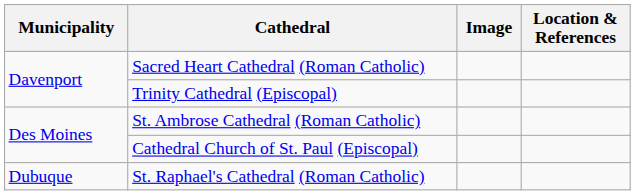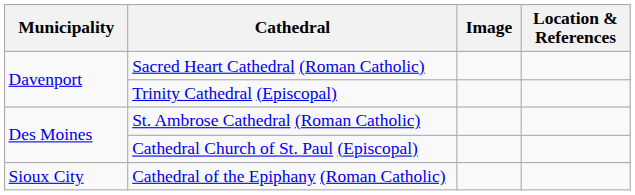 <table width=65% class="wikitable">
 <tr>
 <th width = 10%>Municipality</th>
 <th width = 40%>Cathedral</th>
 <th width = 5%>Image</th>
 <th width = 10%>Location & References</th>
 </tr>
 <tr>
 <td rowspan=2><a href='#'>Davenport</a></td>
 <td><a href='#'>Sacred Heart Cathedral</a> <a href='#'>(Roman Catholic)</a></td>
 <td></td>
 <td><small></small><br></td>
 </tr>
 <tr>
 <td><a href='#'>Trinity Cathedral</a> <a href='#'>(Episcopal)</a></td>
 <td></td>
 <td><small></small><br></td>
 </tr>
 <tr>
 <td rowspan=2><a href='#'>Des Moines</a></td>
 <td><a href='#'>St. Ambrose Cathedral</a> <a href='#'>(Roman Catholic)</a></td>
 <td></td>
 <td><small></small><br></td>
 </tr>
 <tr>
 <td><a href='#'>Cathedral Church of St. Paul</a> <a href='#'>(Episcopal)</a></td>
 <td></td>
 <td><small></small><br></td>
 </tr>
 <tr>
-<td><a href='#'>Dubuque</a></td>
-<td><a href='#'>St. Raphael's Cathedral</a> <a href='#'>(Roman Catholic)</a></td>
+<td><a href='#'>Sioux City</a></td>
+<td><a href='#'>Cathedral of the Epiphany</a> <a href='#'>(Roman Catholic)</a></td>
 <td></td>
 <td><small></small><br></td>
 </tr>
 </table>
